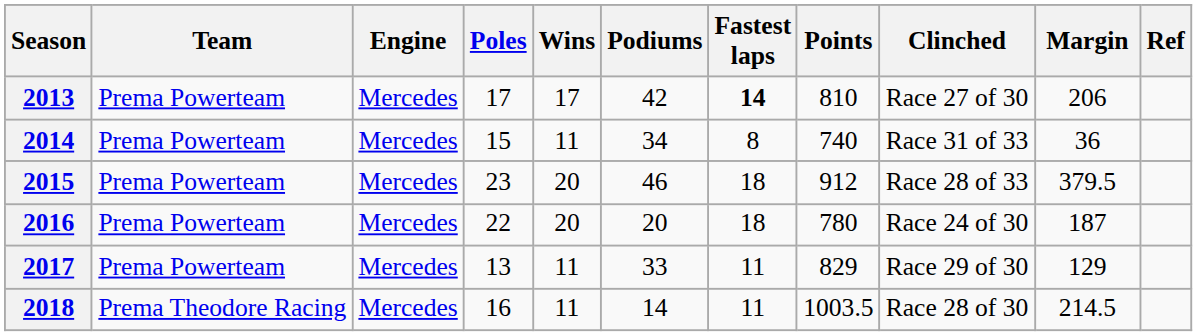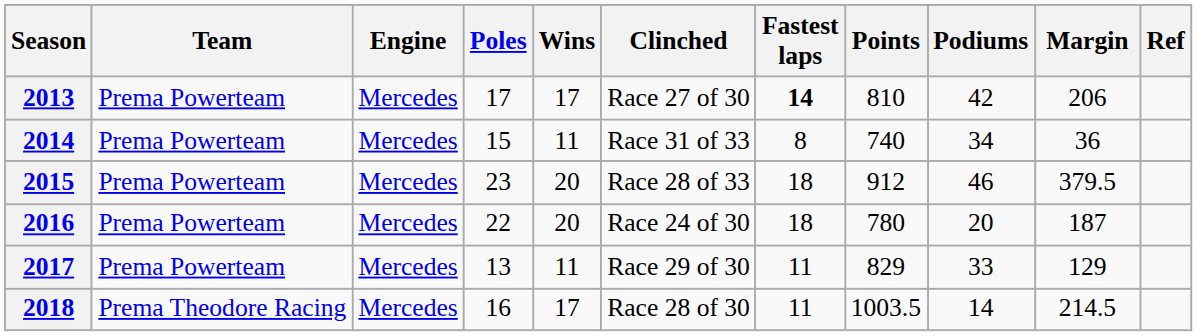 <table class="wikitable sortable" style="font-size:85%; text-align:center;">
 <tr>
 <th scope=col>Season</th>
 <th scope=col>Team</th>
 <th scope=col>Engine</th>
 <th scope=col><a href='#'>Poles</a></th>
 <th scope=col>Wins</th>
-<th scope=col>Podiums</th>
+<th scope=col>Clinched</th>
 <th scope=col width="40">Fastest laps</th>
 <th scope=col>Points</th>
-<th scope=col>Clinched</th>
+<th scope=col>Podiums</th>
 <th scope=col width="50">Margin</th>
 <th scope=col class=unsortable>Ref</th>
 </tr>
 <tr>
 <th><a href='#'>2013</a></th>
 <td align=left> <a href='#'>Prema Powerteam</a></td>
 <td align=left><a href='#'>Mercedes</a></td>
 <td>17</td>
 <td>17</td>
-<td>42</td>
+<td>Race 27 of 30</td>
 <td><strong>14</strong></td>
 <td>810</td>
-<td>Race 27 of 30</td>
+<td>42</td>
 <td>206</td>
 <td></td>
 </tr>
 <tr>
 <th><a href='#'>2014</a></th>
 <td align=left> <a href='#'>Prema Powerteam</a></td>
 <td align=left><a href='#'>Mercedes</a></td>
 <td>15</td>
 <td>11</td>
-<td>34</td>
+<td>Race 31 of 33</td>
 <td>8</td>
 <td>740</td>
-<td>Race 31 of 33</td>
+<td>34</td>
 <td>36</td>
 <td></td>
 </tr>
 <tr>
 <th><a href='#'>2015</a></th>
 <td align=left> <a href='#'>Prema Powerteam</a></td>
 <td align=left><a href='#'>Mercedes</a></td>
 <td>23</td>
 <td>20</td>
-<td>46</td>
+<td>Race 28 of 33</td>
 <td>18</td>
 <td>912</td>
-<td>Race 28 of 33</td>
+<td>46</td>
 <td>379.5</td>
 <td></td>
 </tr>
 <tr>
 <th><a href='#'>2016</a></th>
 <td align=left> <a href='#'>Prema Powerteam</a></td>
 <td align=left><a href='#'>Mercedes</a></td>
 <td>22</td>
 <td>20</td>
-<td>20</td>
+<td>Race 24 of 30</td>
 <td>18</td>
 <td>780</td>
-<td>Race 24 of 30</td>
+<td>20</td>
 <td>187</td>
 <td></td>
 </tr>
 <tr>
 <th><a href='#'>2017</a></th>
 <td align=left> <a href='#'>Prema Powerteam</a></td>
 <td align=left><a href='#'>Mercedes</a></td>
 <td>13</td>
 <td>11</td>
-<td>33</td>
+<td>Race 29 of 30</td>
 <td>11</td>
 <td>829</td>
-<td>Race 29 of 30</td>
+<td>33</td>
 <td>129</td>
 <td></td>
 </tr>
 <tr>
 <th><a href='#'>2018</a></th>
 <td align=left> <a href='#'>Prema Theodore Racing</a></td>
 <td align=left><a href='#'>Mercedes</a></td>
 <td>16</td>
-<td>11</td>
-<td>14</td>
+<td>17</td>
+<td>Race 28 of 30</td>
 <td>11</td>
 <td>1003.5</td>
-<td>Race 28 of 30</td>
+<td>14</td>
 <td>214.5</td>
 <td></td>
 </tr>
 </table>
